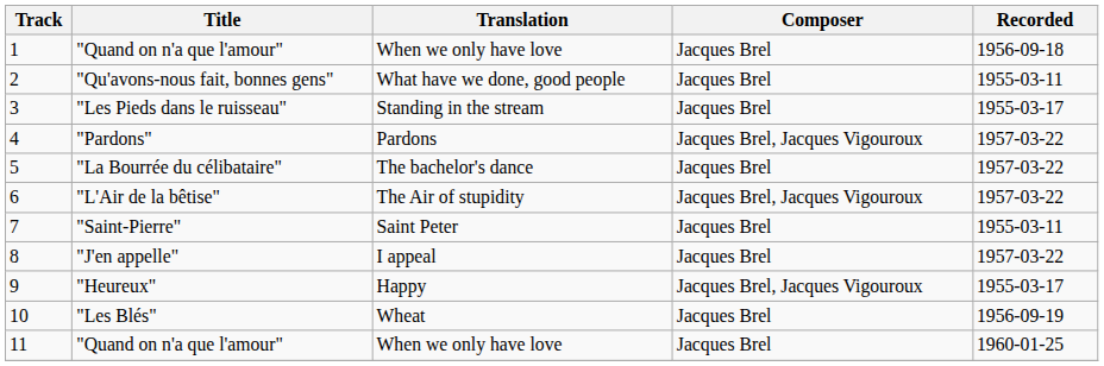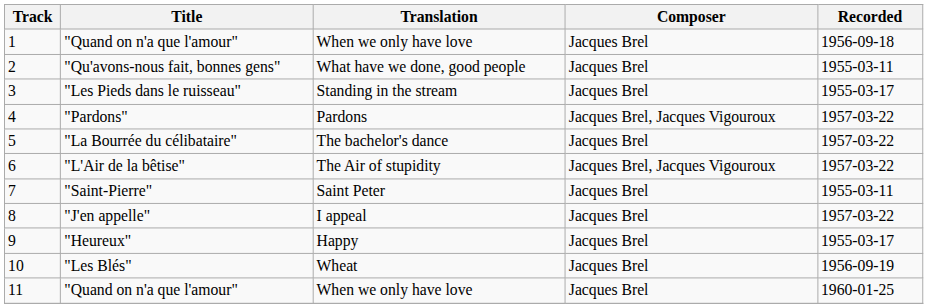 <table class="wikitable">
 <tr>
 <th style="width:50px;">Track</th>
 <th style="width:250px;">Title</th>
 <th style="width:250px;">Translation</th>
 <th style="width:250px;">Composer</th>
 <th style="width:100px;">Recorded</th>
 </tr>
 <tr>
 <td>1</td>
 <td>"Quand on n'a que l'amour"</td>
 <td>When we only have love</td>
 <td>Jacques Brel</td>
 <td>1956-09-18</td>
 </tr>
 <tr>
 <td>2</td>
 <td>"Qu'avons-nous fait, bonnes gens"</td>
 <td>What have we done, good people</td>
 <td>Jacques Brel</td>
 <td>1955-03-11</td>
 </tr>
 <tr>
 <td>3</td>
 <td>"Les Pieds dans le ruisseau"</td>
 <td>Standing in the stream</td>
 <td>Jacques Brel</td>
 <td>1955-03-17</td>
 </tr>
 <tr>
 <td>4</td>
 <td>"Pardons"</td>
 <td>Pardons</td>
 <td>Jacques Brel, Jacques Vigouroux</td>
 <td>1957-03-22</td>
 </tr>
 <tr>
 <td>5</td>
 <td>"La Bourrée du célibataire"</td>
 <td>The bachelor's dance</td>
 <td>Jacques Brel</td>
 <td>1957-03-22</td>
 </tr>
 <tr>
 <td>6</td>
 <td>"L'Air de la bêtise"</td>
 <td>The Air of stupidity</td>
 <td>Jacques Brel, Jacques Vigouroux</td>
 <td>1957-03-22</td>
 </tr>
 <tr>
 <td>7</td>
 <td>"Saint-Pierre"</td>
 <td>Saint Peter</td>
 <td>Jacques Brel</td>
 <td>1955-03-11</td>
 </tr>
 <tr>
 <td>8</td>
 <td>"J'en appelle"</td>
 <td>I appeal</td>
 <td>Jacques Brel</td>
 <td>1957-03-22</td>
 </tr>
 <tr>
 <td>9</td>
 <td>"Heureux"</td>
 <td>Happy</td>
-<td>Jacques Brel, Jacques Vigouroux</td>
+<td>Jacques Brel</td>
 <td>1955-03-17</td>
 </tr>
 <tr>
 <td>10</td>
 <td>"Les Blés"</td>
 <td>Wheat</td>
 <td>Jacques Brel</td>
 <td>1956-09-19</td>
 </tr>
 <tr>
 <td>11</td>
 <td>"Quand on n'a que l'amour"</td>
 <td>When we only have love</td>
 <td>Jacques Brel</td>
 <td>1960-01-25</td>
 </tr>
 <tr>
 </tr>
 </table>
